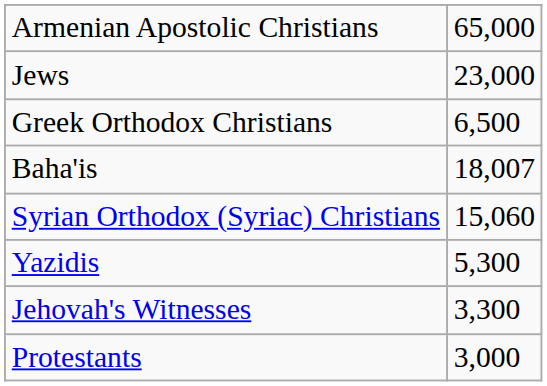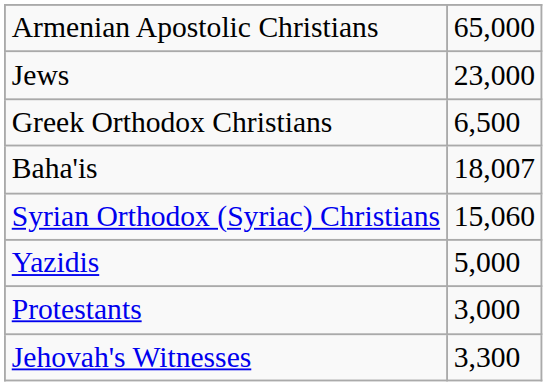 <table class="wikitable">
 <tr>
 <td>Armenian Apostolic Christians</td>
 <td>65,000</td>
 </tr>
 <tr>
 <td>Jews</td>
 <td>23,000</td>
 </tr>
 <tr>
 <td>Greek Orthodox Christians</td>
 <td>6,500</td>
 </tr>
 <tr>
 <td>Baha'is</td>
 <td>18,007</td>
 </tr>
 <tr>
 <td><a href='#'>Syrian Orthodox (Syriac) Christians</a></td>
 <td>15,060</td>
 </tr>
 <tr>
 <td><a href='#'>Yazidis</a></td>
-<td>5,300</td>
+<td>5,000</td>
+</tr>
+<tr>
+<td><a href='#'>Protestants</a></td>
+<td>3,000</td>
 </tr>
 <tr>
 <td><a href='#'>Jehovah's Witnesses</a></td>
 <td>3,300</td>
 </tr>
-<tr>
-<td><a href='#'>Protestants</a></td>
-<td>3,000</td>
-</tr>
 </table>
